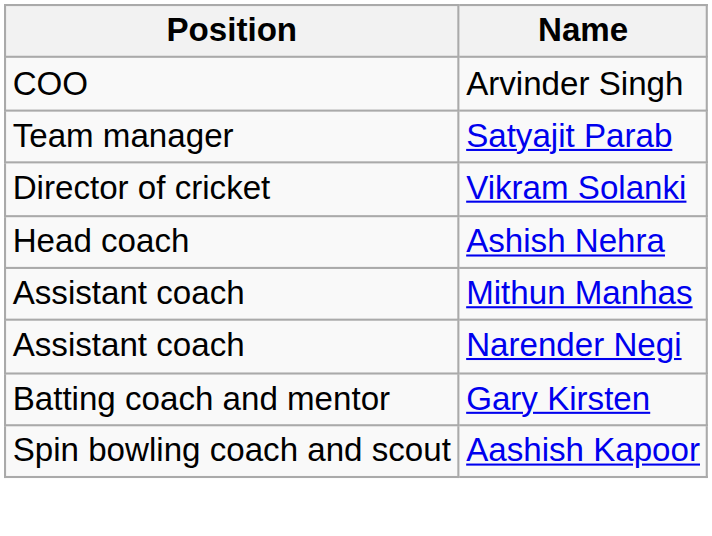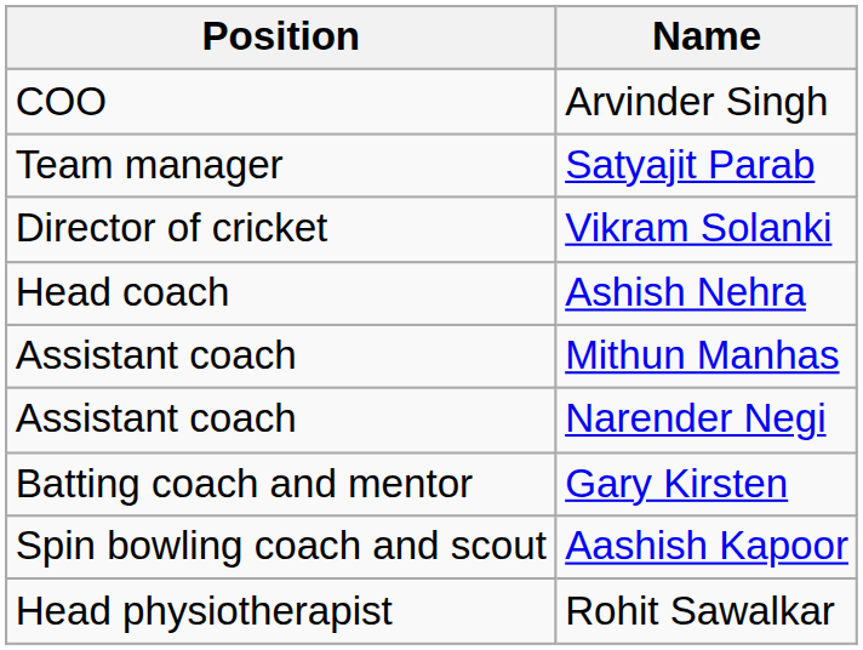 <table class="wikitable">
 <tr>
 <th>Position</th>
 <th>Name</th>
 </tr>
 <tr>
 <td>COO</td>
 <td>Arvinder Singh</td>
 </tr>
 <tr>
 <td>Team manager</td>
 <td><a href='#'>Satyajit Parab</a></td>
 </tr>
 <tr>
 <td>Director of cricket</td>
 <td><a href='#'>Vikram Solanki</a></td>
 </tr>
 <tr>
 <td>Head coach</td>
 <td><a href='#'>Ashish Nehra</a></td>
 </tr>
 <tr>
 <td>Assistant coach</td>
 <td><a href='#'>Mithun Manhas</a></td>
 </tr>
 <tr>
 <td>Assistant coach</td>
 <td><a href='#'>Narender Negi</a></td>
 </tr>
 <tr>
 <td>Batting coach and mentor</td>
 <td><a href='#'>Gary Kirsten</a></td>
 </tr>
 <tr>
 <td>Spin bowling coach and scout</td>
 <td><a href='#'>Aashish Kapoor</a></td>
 </tr>
+<tr>
+<td>Head physiotherapist</td>
+<td>Rohit Sawalkar</td>
+</tr>
 </table>
